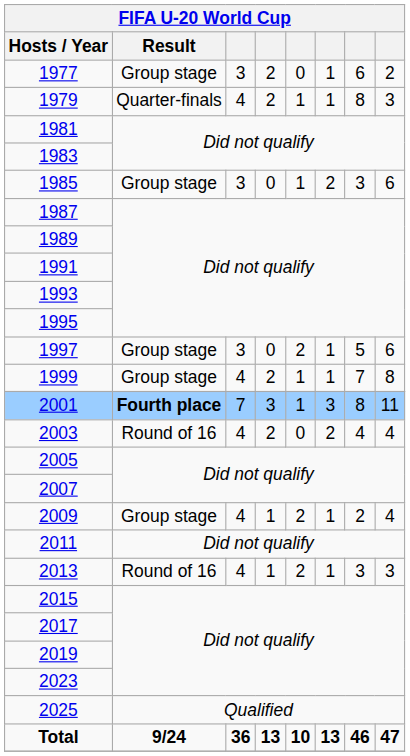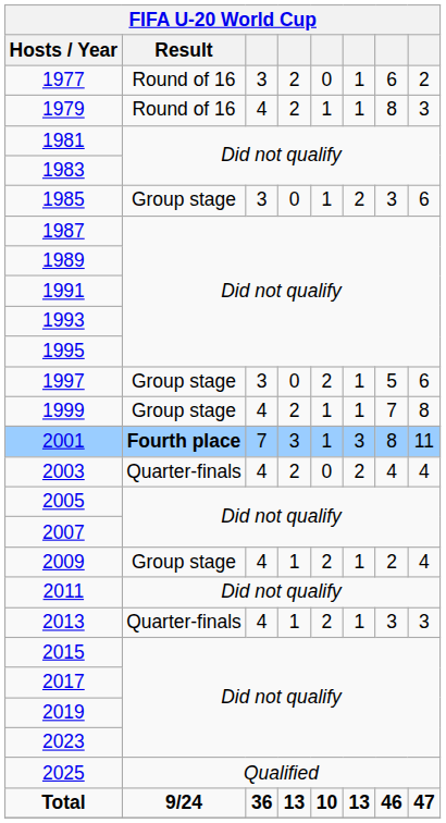 <table class="wikitable" style="text-align: center;">
 <tr>
 <th colspan=9><a href='#'>FIFA U-20 World Cup</a></th>
 </tr>
 <tr>
 <th>Hosts / Year</th>
 <th>Result</th>
 <th width=20></th>
 <th width=20></th>
 <th width=20></th>
 <th width=20></th>
 <th width=20></th>
 <th width=20></th>
 </tr>
 <tr>
 <td> <a href='#'>1977</a></td>
-<td>Group stage</td>
+<td>Round of 16</td>
 <td>3</td>
 <td>2</td>
 <td>0</td>
 <td>1</td>
 <td>6</td>
 <td>2</td>
 </tr>
 <tr>
 <td> <a href='#'>1979</a></td>
-<td>Quarter-finals</td>
+<td>Round of 16</td>
 <td>4</td>
 <td>2</td>
 <td>1</td>
 <td>1</td>
 <td>8</td>
 <td>3</td>
 </tr>
 <tr>
 <td> <a href='#'>1981</a></td>
 <td rowspan=2 colspan=7><em>Did not qualify</em></td>
 </tr>
 <tr>
 <td> <a href='#'>1983</a></td>
 </tr>
 <tr>
 <td> <a href='#'>1985</a></td>
 <td>Group stage</td>
 <td>3</td>
 <td>0</td>
 <td>1</td>
 <td>2</td>
 <td>3</td>
 <td>6</td>
 </tr>
 <tr>
 <td> <a href='#'>1987</a></td>
 <td rowspan=5 colspan=7><em>Did not qualify</em></td>
 </tr>
 <tr>
 <td> <a href='#'>1989</a></td>
 </tr>
 <tr>
 <td> <a href='#'>1991</a></td>
 </tr>
 <tr>
 <td> <a href='#'>1993</a></td>
 </tr>
 <tr>
 <td> <a href='#'>1995</a></td>
 </tr>
 <tr>
 <td> <a href='#'>1997</a></td>
 <td>Group stage</td>
 <td>3</td>
 <td>0</td>
 <td>2</td>
 <td>1</td>
 <td>5</td>
 <td>6</td>
 </tr>
 <tr>
 <td> <a href='#'>1999</a></td>
 <td>Group stage</td>
 <td>4</td>
 <td>2</td>
 <td>1</td>
 <td>1</td>
 <td>7</td>
 <td>8</td>
 </tr>
 <tr>
 </tr>
 <tr style="background:#9acdff;">
 <td> <a href='#'>2001</a></td>
 <td><strong>Fourth place</strong></td>
 <td>7</td>
 <td>3</td>
 <td>1</td>
 <td>3</td>
 <td>8</td>
 <td>11</td>
 </tr>
 <tr>
 <td> <a href='#'>2003</a></td>
-<td>Round of 16</td>
+<td>Quarter-finals</td>
 <td>4</td>
 <td>2</td>
 <td>0</td>
 <td>2</td>
 <td>4</td>
 <td>4</td>
 </tr>
 <tr>
 <td> <a href='#'>2005</a></td>
 <td rowspan=2 colspan=7><em>Did not qualify</em></td>
 </tr>
 <tr>
 <td> <a href='#'>2007</a></td>
 </tr>
 <tr>
 <td> <a href='#'>2009</a></td>
 <td>Group stage</td>
 <td>4</td>
 <td>1</td>
 <td>2</td>
 <td>1</td>
 <td>2</td>
 <td>4</td>
 </tr>
 <tr>
 <td> <a href='#'>2011</a></td>
 <td colspan=7><em>Did not qualify</em></td>
 </tr>
 <tr>
 <td> <a href='#'>2013</a></td>
-<td>Round of 16</td>
+<td>Quarter-finals</td>
 <td>4</td>
 <td>1</td>
 <td>2</td>
 <td>1</td>
 <td>3</td>
 <td>3</td>
 </tr>
 <tr>
 <td> <a href='#'>2015</a></td>
 <td rowspan=4 colspan=7><em>Did not qualify</em></td>
 </tr>
 <tr>
 <td> <a href='#'>2017</a></td>
 </tr>
 <tr>
 <td> <a href='#'>2019</a></td>
 </tr>
 <tr>
 <td> <a href='#'>2023</a></td>
 </tr>
 <tr>
 <td> <a href='#'>2025</a></td>
 <td colspan=7><em>Qualified</em></td>
 </tr>
 <tr>
 <td><strong>Total</strong></td>
 <td><strong>9/24</strong></td>
 <td><strong>36</strong></td>
 <td><strong>13</strong></td>
 <td><strong>10</strong></td>
 <td><strong>13</strong></td>
 <td><strong>46</strong></td>
 <td><strong>47</strong></td>
 </tr>
 <tr>
 </tr>
 </table>
